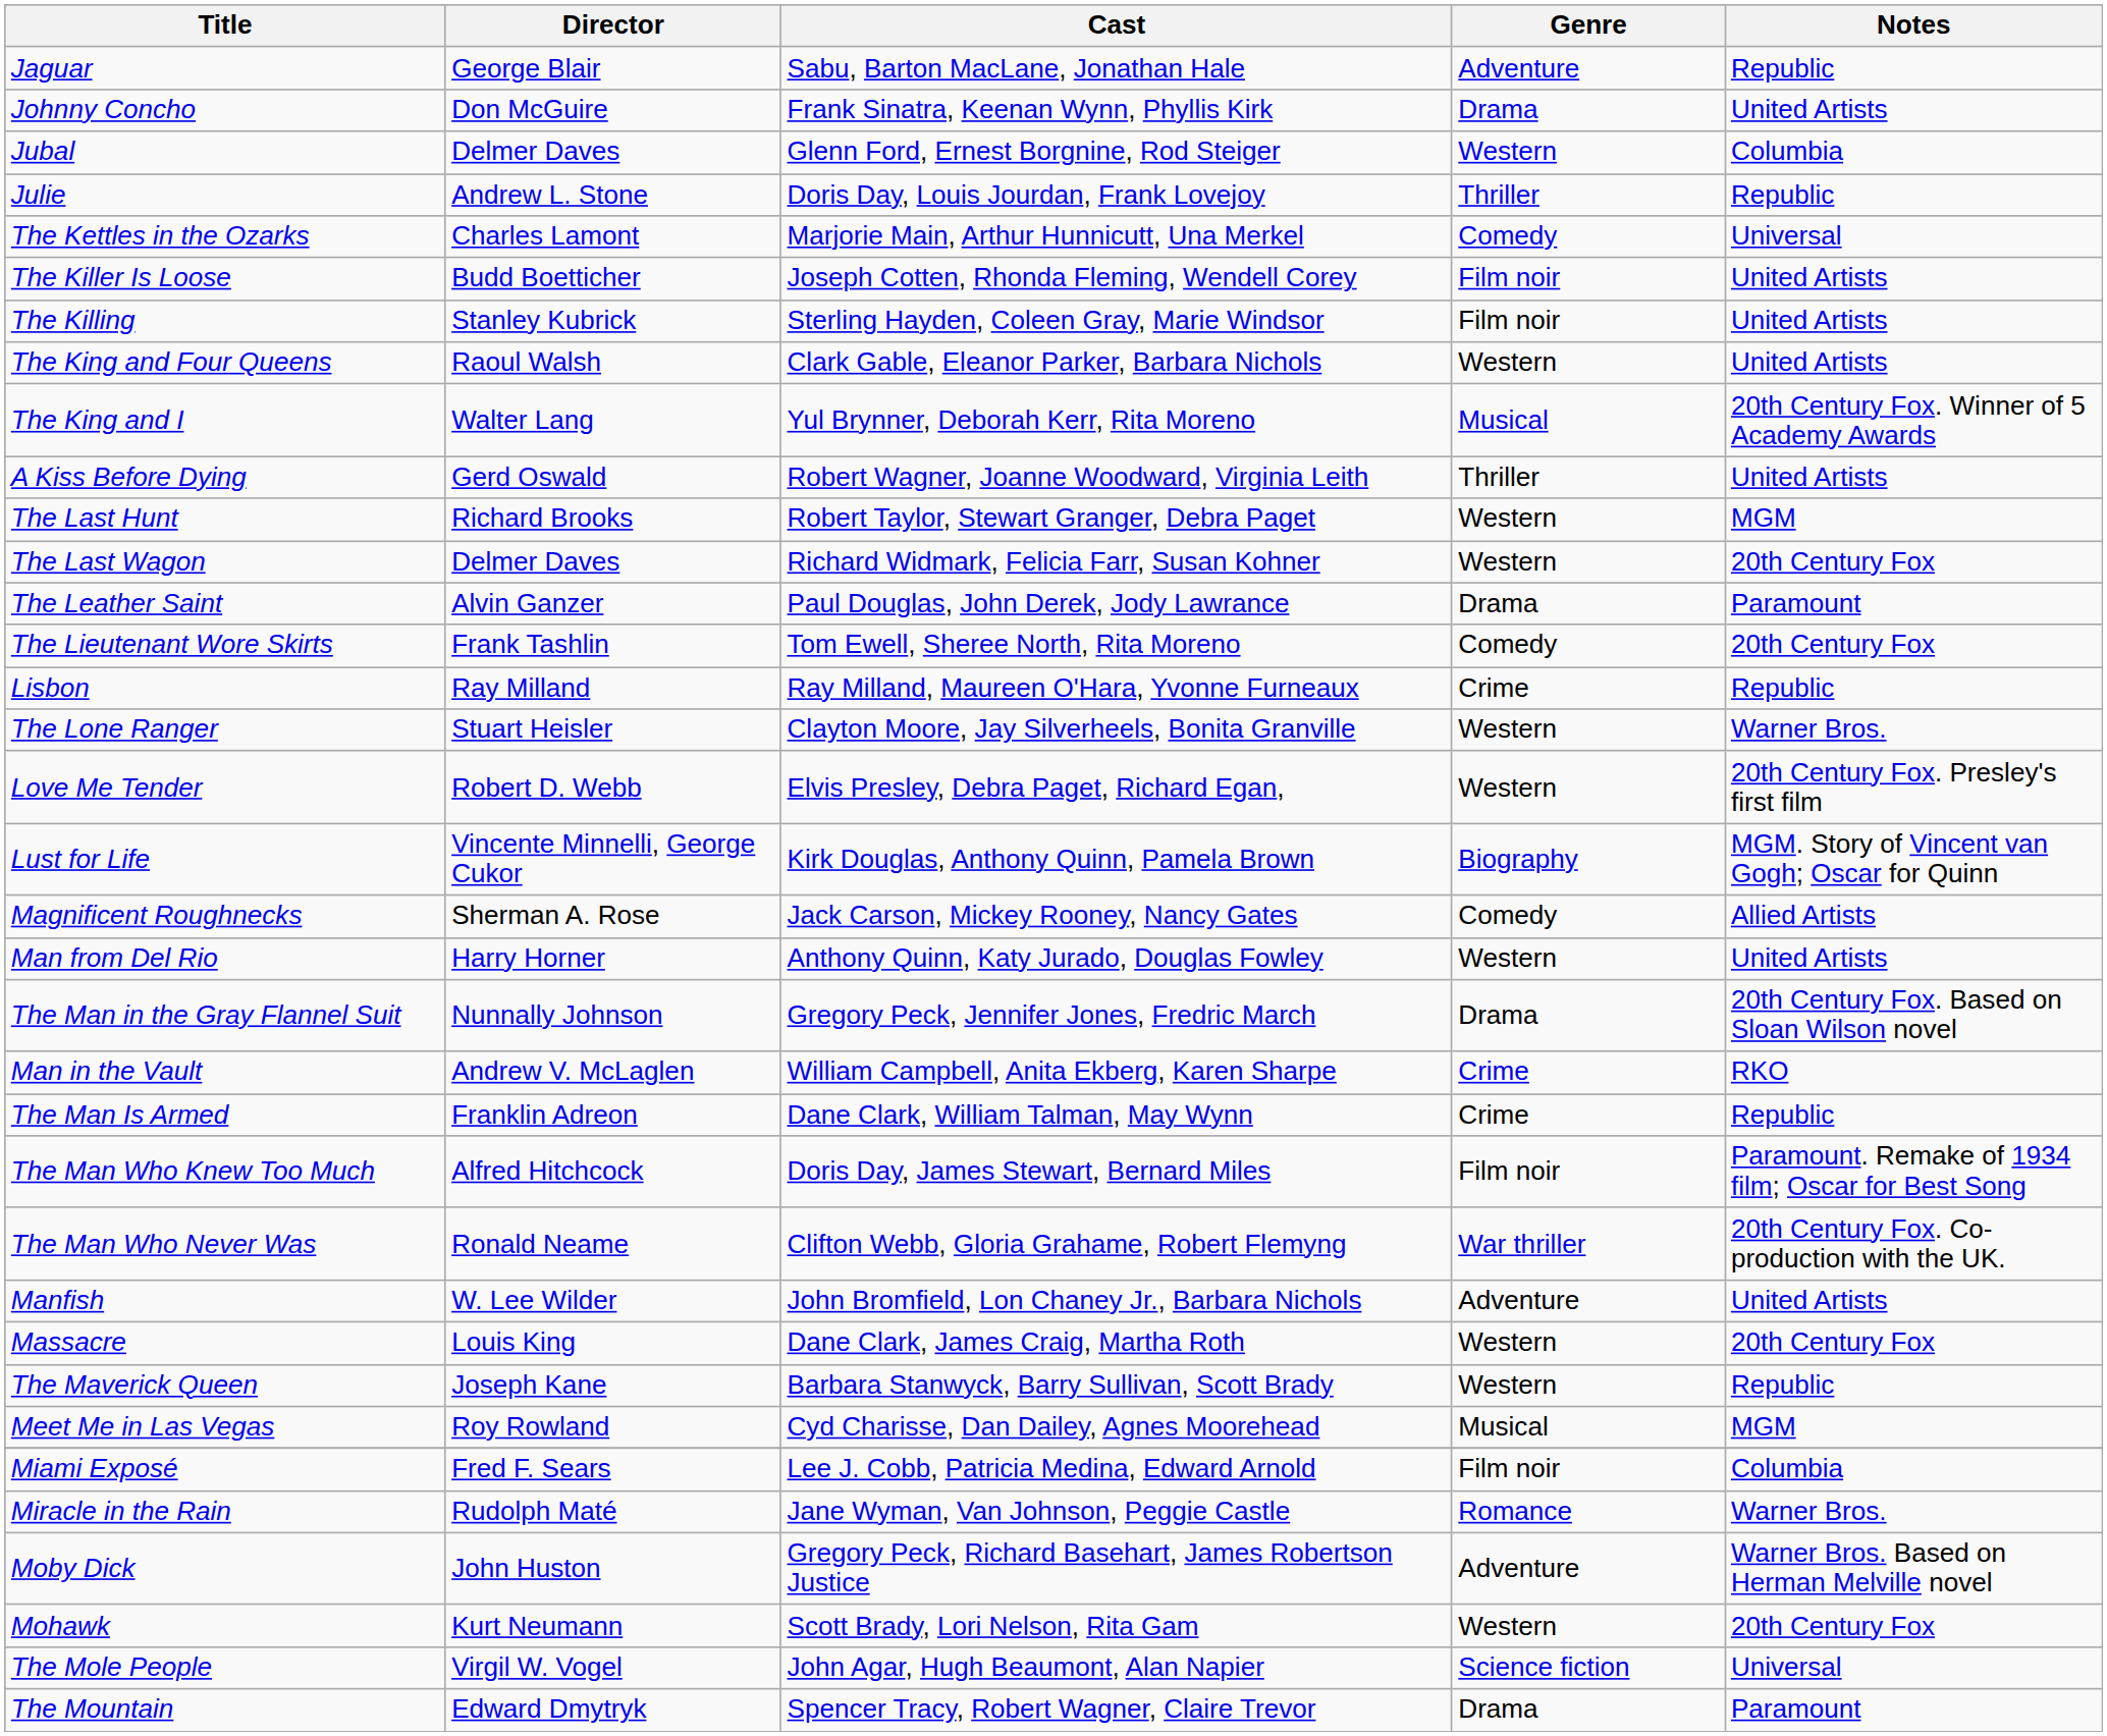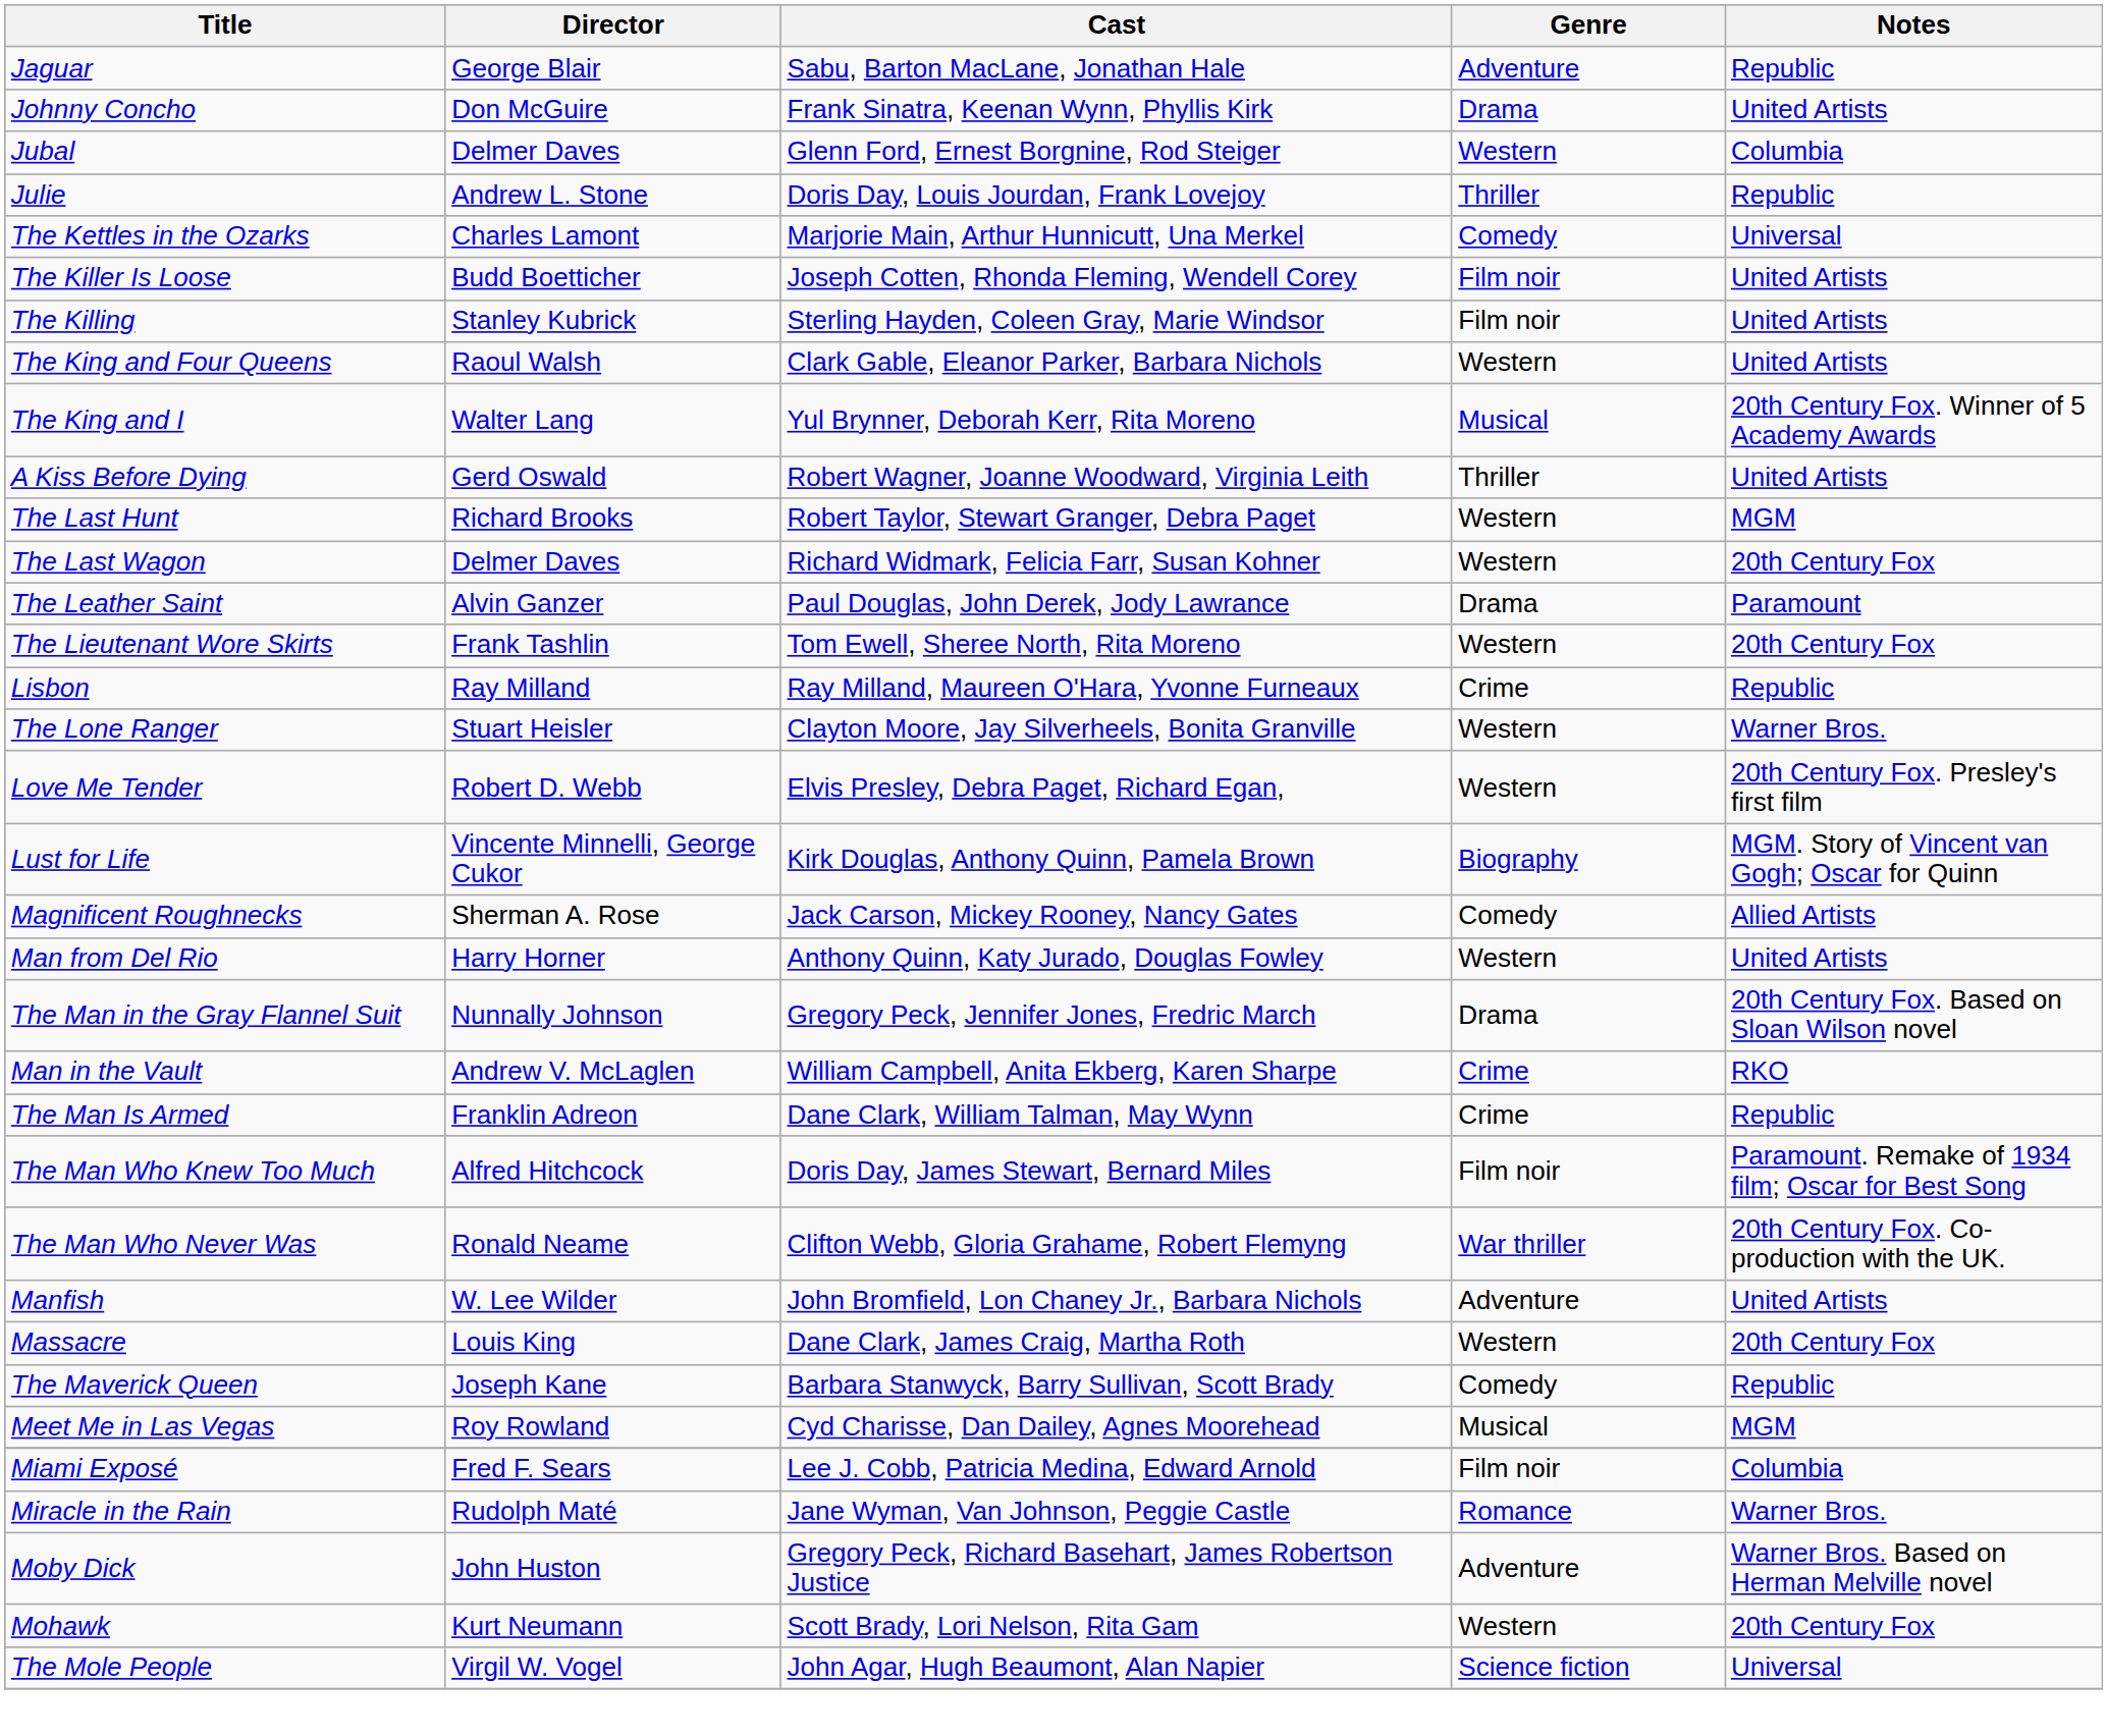 <table class="wikitable sortable" width= "100%">
 <tr>
 <th width=21%>Title</th>
 <th width=16%>Director</th>
 <th width=32%>Cast</th>
 <th width=13%>Genre</th>
 <th width=18%>Notes</th>
 </tr>
 <tr>
 <td><em><a href='#'>Jaguar</a></em></td>
 <td><a href='#'>George Blair</a></td>
 <td><a href='#'>Sabu</a>, <a href='#'>Barton MacLane</a>, <a href='#'>Jonathan Hale</a></td>
 <td><a href='#'>Adventure</a></td>
 <td><a href='#'>Republic</a></td>
 </tr>
 <tr>
 <td><em><a href='#'>Johnny Concho</a> </em></td>
 <td><a href='#'>Don McGuire</a></td>
 <td><a href='#'>Frank Sinatra</a>, <a href='#'>Keenan Wynn</a>, <a href='#'>Phyllis Kirk</a></td>
 <td><a href='#'>Drama</a></td>
 <td><a href='#'>United Artists</a></td>
 </tr>
 <tr>
 <td><em><a href='#'>Jubal</a></em></td>
 <td><a href='#'>Delmer Daves</a></td>
 <td><a href='#'>Glenn Ford</a>, <a href='#'>Ernest Borgnine</a>, <a href='#'>Rod Steiger</a></td>
 <td><a href='#'>Western</a></td>
 <td><a href='#'>Columbia</a></td>
 </tr>
 <tr>
 <td><em><a href='#'>Julie</a></em></td>
 <td><a href='#'>Andrew L. Stone</a></td>
 <td><a href='#'>Doris Day</a>, <a href='#'>Louis Jourdan</a>, <a href='#'>Frank Lovejoy</a></td>
 <td><a href='#'>Thriller</a></td>
 <td><a href='#'>Republic</a></td>
 </tr>
 <tr>
 <td><em><a href='#'>The Kettles in the Ozarks</a></em></td>
 <td><a href='#'>Charles Lamont</a></td>
 <td><a href='#'>Marjorie Main</a>, <a href='#'>Arthur Hunnicutt</a>, <a href='#'>Una Merkel</a></td>
 <td><a href='#'>Comedy</a></td>
 <td><a href='#'>Universal</a></td>
 </tr>
 <tr>
 <td><em><a href='#'>The Killer Is Loose</a></em></td>
 <td><a href='#'>Budd Boetticher</a></td>
 <td><a href='#'>Joseph Cotten</a>, <a href='#'>Rhonda Fleming</a>, <a href='#'>Wendell Corey</a></td>
 <td><a href='#'>Film noir</a></td>
 <td><a href='#'>United Artists</a></td>
 </tr>
 <tr>
 <td><em><a href='#'>The Killing</a></em></td>
 <td><a href='#'>Stanley Kubrick</a></td>
 <td><a href='#'>Sterling Hayden</a>, <a href='#'>Coleen Gray</a>, <a href='#'>Marie Windsor</a></td>
 <td>Film noir</td>
 <td><a href='#'>United Artists</a></td>
 </tr>
 <tr>
 <td><em><a href='#'>The King and Four Queens</a></em></td>
 <td><a href='#'>Raoul Walsh</a></td>
 <td><a href='#'>Clark Gable</a>, <a href='#'>Eleanor Parker</a>, <a href='#'>Barbara Nichols</a></td>
 <td>Western</td>
 <td><a href='#'>United Artists</a></td>
 </tr>
 <tr>
 <td><em><a href='#'>The King and I</a></em></td>
 <td><a href='#'>Walter Lang</a></td>
 <td><a href='#'>Yul Brynner</a>, <a href='#'>Deborah Kerr</a>, <a href='#'>Rita Moreno</a></td>
 <td><a href='#'>Musical</a></td>
 <td><a href='#'>20th Century Fox</a>. Winner of 5 <a href='#'>Academy Awards</a></td>
 </tr>
 <tr>
 <td><em><a href='#'>A Kiss Before Dying</a></em></td>
 <td><a href='#'>Gerd Oswald</a></td>
 <td><a href='#'>Robert Wagner</a>, <a href='#'>Joanne Woodward</a>, <a href='#'>Virginia Leith</a></td>
 <td>Thriller</td>
 <td><a href='#'>United Artists</a></td>
 </tr>
 <tr>
 <td><em><a href='#'>The Last Hunt</a></em></td>
 <td><a href='#'>Richard Brooks</a></td>
 <td><a href='#'>Robert Taylor</a>, <a href='#'>Stewart Granger</a>, <a href='#'>Debra Paget</a></td>
 <td>Western</td>
 <td><a href='#'>MGM</a></td>
 </tr>
 <tr>
 <td><em><a href='#'>The Last Wagon</a></em></td>
 <td><a href='#'>Delmer Daves</a></td>
 <td><a href='#'>Richard Widmark</a>, <a href='#'>Felicia Farr</a>, <a href='#'>Susan Kohner</a></td>
 <td>Western</td>
 <td><a href='#'>20th Century Fox</a></td>
 </tr>
 <tr>
 <td><em><a href='#'>The Leather Saint</a></em></td>
 <td><a href='#'>Alvin Ganzer</a></td>
 <td><a href='#'>Paul Douglas</a>, <a href='#'>John Derek</a>, <a href='#'>Jody Lawrance</a></td>
 <td>Drama</td>
 <td><a href='#'>Paramount</a></td>
 </tr>
 <tr>
 <td><em><a href='#'>The Lieutenant Wore Skirts</a></em></td>
 <td><a href='#'>Frank Tashlin</a></td>
 <td><a href='#'>Tom Ewell</a>, <a href='#'>Sheree North</a>, <a href='#'>Rita Moreno</a></td>
-<td>Comedy</td>
+<td>Western</td>
 <td><a href='#'>20th Century Fox</a></td>
 </tr>
 <tr>
 <td><em><a href='#'>Lisbon</a></em></td>
 <td><a href='#'>Ray Milland</a></td>
 <td><a href='#'>Ray Milland</a>, <a href='#'>Maureen O'Hara</a>, <a href='#'>Yvonne Furneaux</a></td>
 <td>Crime</td>
 <td><a href='#'>Republic</a></td>
 </tr>
 <tr>
 <td><em><a href='#'>The Lone Ranger</a></em></td>
 <td><a href='#'>Stuart Heisler</a></td>
 <td><a href='#'>Clayton Moore</a>, <a href='#'>Jay Silverheels</a>, <a href='#'>Bonita Granville</a></td>
 <td>Western</td>
 <td><a href='#'>Warner Bros.</a></td>
 </tr>
 <tr>
 <td><em><a href='#'>Love Me Tender</a></em></td>
 <td><a href='#'>Robert D. Webb</a></td>
 <td><a href='#'>Elvis Presley</a>, <a href='#'>Debra Paget</a>, <a href='#'>Richard Egan</a>,</td>
 <td>Western</td>
 <td><a href='#'>20th Century Fox</a>. Presley's first film</td>
 </tr>
 <tr>
 <td><em><a href='#'>Lust for Life</a></em></td>
 <td><a href='#'>Vincente Minnelli</a>, <a href='#'>George Cukor</a></td>
 <td><a href='#'>Kirk Douglas</a>, <a href='#'>Anthony Quinn</a>, <a href='#'>Pamela Brown</a></td>
 <td><a href='#'>Biography</a></td>
 <td><a href='#'>MGM</a>. Story of <a href='#'>Vincent van Gogh</a>; <a href='#'>Oscar</a> for Quinn</td>
 </tr>
 <tr>
 <td><em><a href='#'>Magnificent Roughnecks</a></em></td>
 <td>Sherman A. Rose</td>
 <td><a href='#'>Jack Carson</a>, <a href='#'>Mickey Rooney</a>, <a href='#'>Nancy Gates</a></td>
 <td>Comedy</td>
 <td><a href='#'>Allied Artists</a></td>
 </tr>
 <tr>
 <td><em><a href='#'>Man from Del Rio</a></em></td>
 <td><a href='#'>Harry Horner</a></td>
 <td><a href='#'>Anthony Quinn</a>, <a href='#'>Katy Jurado</a>, <a href='#'>Douglas Fowley</a></td>
 <td>Western</td>
 <td><a href='#'>United Artists</a></td>
 </tr>
 <tr>
 <td><em><a href='#'>The Man in the Gray Flannel Suit</a></em></td>
 <td><a href='#'>Nunnally Johnson</a></td>
 <td><a href='#'>Gregory Peck</a>, <a href='#'>Jennifer Jones</a>, <a href='#'>Fredric March</a></td>
 <td>Drama</td>
 <td><a href='#'>20th Century Fox</a>. Based on <a href='#'>Sloan Wilson</a> novel</td>
 </tr>
 <tr>
 <td><em><a href='#'>Man in the Vault</a></em></td>
 <td><a href='#'>Andrew V. McLaglen</a></td>
 <td><a href='#'>William Campbell</a>, <a href='#'>Anita Ekberg</a>, <a href='#'>Karen Sharpe</a></td>
 <td><a href='#'>Crime</a></td>
 <td><a href='#'>RKO</a></td>
 </tr>
 <tr>
 <td><em><a href='#'>The Man Is Armed</a></em></td>
 <td><a href='#'>Franklin Adreon</a></td>
 <td><a href='#'>Dane Clark</a>, <a href='#'>William Talman</a>, <a href='#'>May Wynn</a></td>
 <td>Crime</td>
 <td><a href='#'>Republic</a></td>
 </tr>
 <tr>
 <td><em><a href='#'>The Man Who Knew Too Much</a></em></td>
 <td><a href='#'>Alfred Hitchcock</a></td>
 <td><a href='#'>Doris Day</a>, <a href='#'>James Stewart</a>, <a href='#'>Bernard Miles</a></td>
 <td>Film noir</td>
 <td><a href='#'>Paramount</a>. Remake of <a href='#'>1934 film</a>; <a href='#'>Oscar for Best Song</a></td>
 </tr>
 <tr>
 <td><em><a href='#'>The Man Who Never Was</a></em></td>
 <td><a href='#'>Ronald Neame</a></td>
 <td><a href='#'>Clifton Webb</a>, <a href='#'>Gloria Grahame</a>, <a href='#'>Robert Flemyng</a></td>
 <td><a href='#'>War thriller</a></td>
 <td><a href='#'>20th Century Fox</a>. Co-production with the UK.</td>
 </tr>
 <tr>
 <td><em><a href='#'>Manfish</a></em></td>
 <td><a href='#'>W. Lee Wilder</a></td>
 <td><a href='#'>John Bromfield</a>, <a href='#'>Lon Chaney Jr.</a>, <a href='#'>Barbara Nichols</a></td>
 <td>Adventure</td>
 <td><a href='#'>United Artists</a></td>
 </tr>
 <tr>
 <td><em><a href='#'>Massacre</a></em></td>
 <td><a href='#'>Louis King</a></td>
 <td><a href='#'>Dane Clark</a>, <a href='#'>James Craig</a>, <a href='#'>Martha Roth</a></td>
 <td>Western</td>
 <td><a href='#'>20th Century Fox</a></td>
 </tr>
 <tr>
 <td><em><a href='#'>The Maverick Queen</a></em></td>
 <td><a href='#'>Joseph Kane</a></td>
 <td><a href='#'>Barbara Stanwyck</a>, <a href='#'>Barry Sullivan</a>, <a href='#'>Scott Brady</a></td>
-<td>Western</td>
+<td>Comedy</td>
 <td><a href='#'>Republic</a></td>
 </tr>
 <tr>
 <td><em><a href='#'>Meet Me in Las Vegas</a></em></td>
 <td><a href='#'>Roy Rowland</a></td>
 <td><a href='#'>Cyd Charisse</a>, <a href='#'>Dan Dailey</a>, <a href='#'>Agnes Moorehead</a></td>
 <td>Musical</td>
 <td><a href='#'>MGM</a></td>
 </tr>
 <tr>
 </tr>
 <tr>
 <td><em><a href='#'>Miami Exposé</a></em></td>
 <td><a href='#'>Fred F. Sears</a></td>
 <td><a href='#'>Lee J. Cobb</a>, <a href='#'>Patricia Medina</a>, <a href='#'>Edward Arnold</a></td>
 <td>Film noir</td>
 <td><a href='#'>Columbia</a></td>
 </tr>
 <tr>
 <td><em><a href='#'>Miracle in the Rain</a></em></td>
 <td><a href='#'>Rudolph Maté</a></td>
 <td><a href='#'>Jane Wyman</a>, <a href='#'>Van Johnson</a>, <a href='#'>Peggie Castle</a></td>
 <td><a href='#'>Romance</a></td>
 <td><a href='#'>Warner Bros.</a></td>
 </tr>
 <tr>
 <td><em><a href='#'>Moby Dick</a></em></td>
 <td><a href='#'>John Huston</a></td>
 <td><a href='#'>Gregory Peck</a>, <a href='#'>Richard Basehart</a>, <a href='#'>James Robertson Justice</a></td>
 <td>Adventure</td>
 <td><a href='#'>Warner Bros.</a> Based on <a href='#'>Herman Melville</a> novel</td>
 </tr>
 <tr>
 <td><em><a href='#'>Mohawk</a></em></td>
 <td><a href='#'>Kurt Neumann</a></td>
 <td><a href='#'>Scott Brady</a>, <a href='#'>Lori Nelson</a>, <a href='#'>Rita Gam</a></td>
 <td>Western</td>
 <td><a href='#'>20th Century Fox</a></td>
 </tr>
 <tr>
 <td><em><a href='#'>The Mole People</a></em></td>
 <td><a href='#'>Virgil W. Vogel</a></td>
 <td><a href='#'>John Agar</a>, <a href='#'>Hugh Beaumont</a>, <a href='#'>Alan Napier</a></td>
 <td><a href='#'>Science fiction</a></td>
 <td><a href='#'>Universal</a></td>
 </tr>
 <tr>
-<td><em><a href='#'>The Mountain</a></em></td>
-<td><a href='#'>Edward Dmytryk</a></td>
-<td><a href='#'>Spencer Tracy</a>, <a href='#'>Robert Wagner</a>, <a href='#'>Claire Trevor</a></td>
-<td>Drama</td>
-<td><a href='#'>Paramount</a></td>
-</tr>
-<tr>
 </tr>
 </table>
